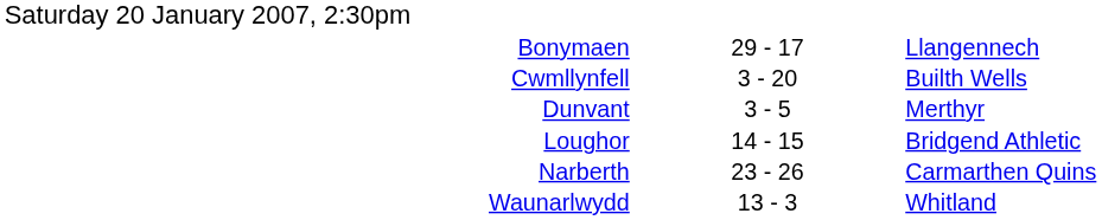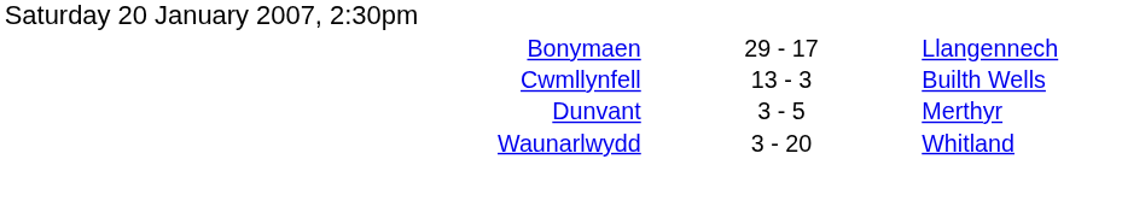 <table style="width:70%;" cellspacing="1">
 <tr>
 <th width=35%></th>
 <th width=15%></th>
 <th></th>
 </tr>
 <tr>
 <td>Saturday 20 January 2007, 2:30pm</td>
 </tr>
 <tr style=font-size:90%>
 <td align=right><a href='#'>Bonymaen</a></td>
 <td align=center>29 - 17</td>
 <td><a href='#'>Llangennech</a></td>
 </tr>
 <tr style=font-size:90%>
 <td align=right><a href='#'>Cwmllynfell</a></td>
-<td align=center>3 - 20</td>
+<td align=center>13 - 3</td>
 <td><a href='#'>Builth Wells</a></td>
 </tr>
 <tr style=font-size:90%>
 <td align=right><a href='#'>Dunvant</a></td>
 <td align=center>3 - 5</td>
 <td><a href='#'>Merthyr</a></td>
 </tr>
 <tr style=font-size:90%>
-<td align=right><a href='#'>Loughor</a></td>
-<td align=center>14 - 15</td>
-<td><a href='#'>Bridgend Athletic</a></td>
-</tr>
-<tr style=font-size:90%>
-<td align=right><a href='#'>Narberth</a></td>
-<td align=center>23 - 26</td>
-<td><a href='#'>Carmarthen Quins</a></td>
-</tr>
-<tr style=font-size:90%>
 <td align=right><a href='#'>Waunarlwydd</a></td>
-<td align=center>13 - 3</td>
+<td align=center>3 - 20</td>
 <td><a href='#'>Whitland</a></td>
 </tr>
 </table>
